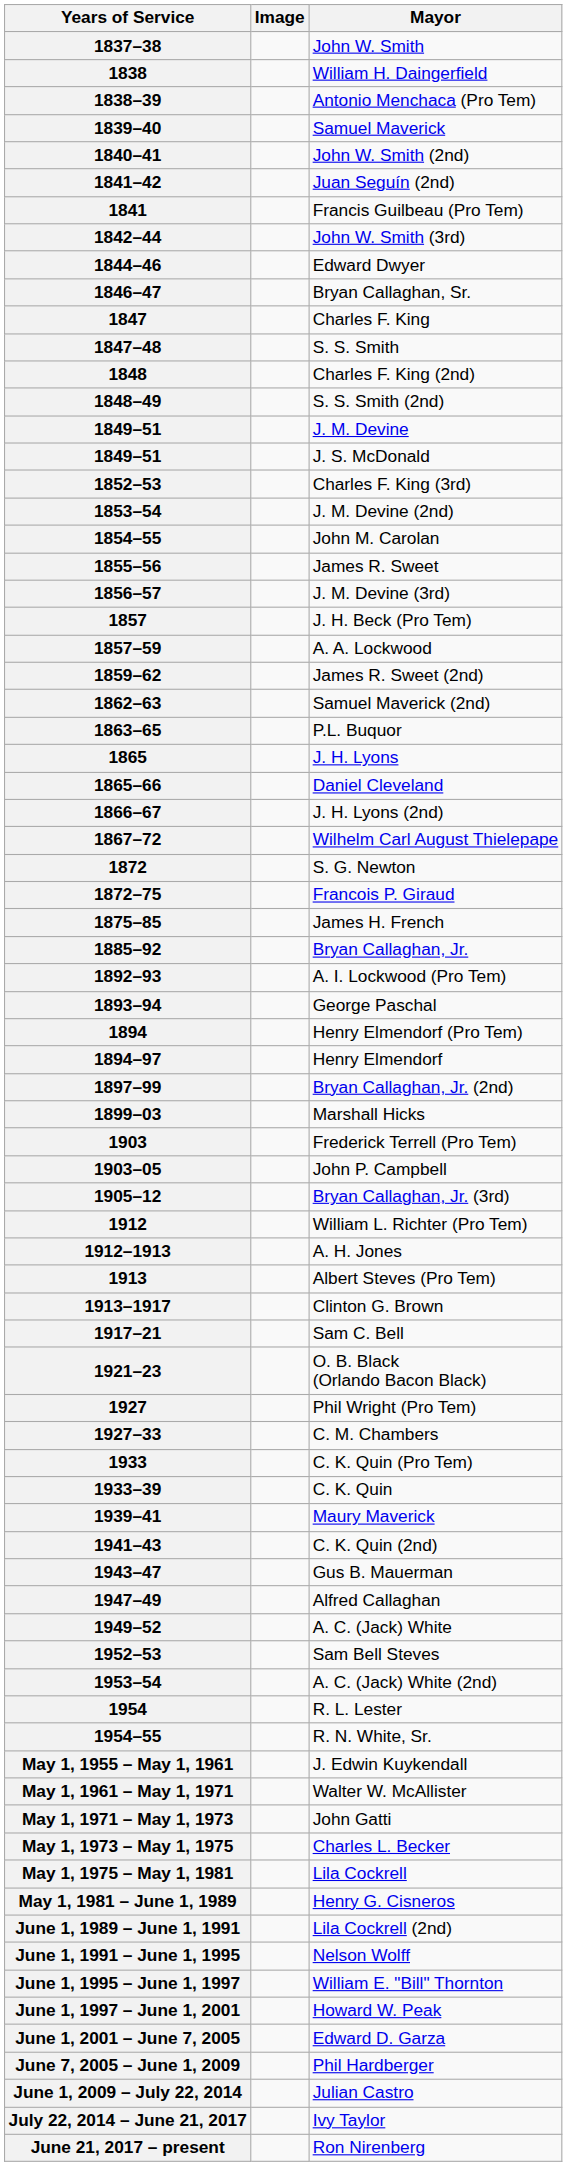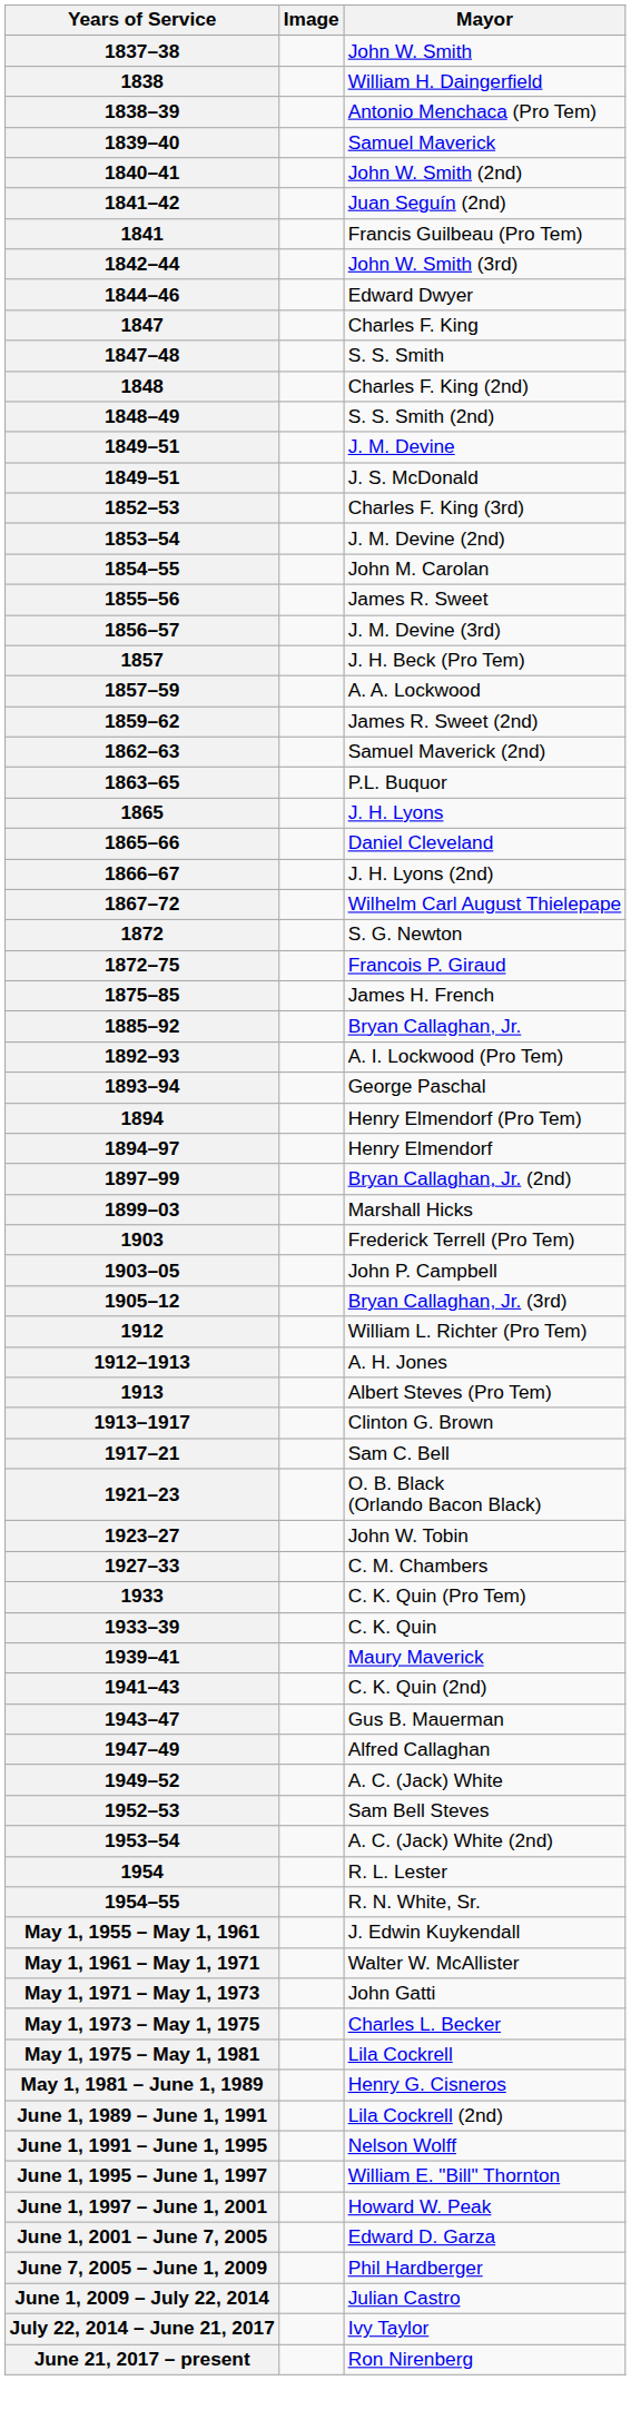 <table class="wikitable" style="text-align:left" border="1">
 <tr>
 <th>Years of Service</th>
 <th>Image</th>
 <th>Mayor</th>
 </tr>
 <tr>
 <th>1837–38</th>
 <td></td>
 <td><a href='#'>John W. Smith</a></td>
 </tr>
 <tr>
 <th>1838</th>
 <td></td>
 <td><a href='#'>William H. Daingerfield</a></td>
 </tr>
 <tr>
 <th>1838–39</th>
 <td></td>
 <td><a href='#'>Antonio Menchaca</a> (Pro Tem)</td>
 </tr>
 <tr>
 <th>1839–40</th>
 <td></td>
 <td><a href='#'>Samuel Maverick</a></td>
 </tr>
 <tr>
 <th>1840–41</th>
 <td></td>
 <td><a href='#'>John W. Smith</a> (2nd)</td>
 </tr>
 <tr>
 <th>1841–42</th>
 <td></td>
 <td><a href='#'>Juan Seguín</a> (2nd)</td>
 </tr>
 <tr>
 <th>1841</th>
 <td></td>
 <td>Francis Guilbeau (Pro Tem)</td>
 </tr>
 <tr>
 <th>1842–44</th>
 <td></td>
 <td><a href='#'>John W. Smith</a>  (3rd)</td>
 </tr>
 <tr>
 <th>1844–46</th>
 <td></td>
 <td>Edward Dwyer</td>
-</tr>
-<tr>
-<th>1846–47</th>
-<td></td>
-<td>Bryan Callaghan, Sr.</td>
 </tr>
 <tr>
 <th>1847</th>
 <td></td>
 <td>Charles F. King</td>
 </tr>
 <tr>
 <th>1847–48</th>
 <td></td>
 <td>S. S. Smith</td>
 </tr>
 <tr>
 <th>1848</th>
 <td></td>
 <td>Charles F. King (2nd)</td>
 </tr>
 <tr>
 <th>1848–49</th>
 <td></td>
 <td>S. S. Smith (2nd)</td>
 </tr>
 <tr>
 <th>1849–51</th>
 <td></td>
 <td><a href='#'>J. M. Devine</a></td>
 </tr>
 <tr>
 <th>1849–51</th>
 <td></td>
 <td>J. S. McDonald</td>
 </tr>
 <tr>
 <th>1852–53</th>
 <td></td>
 <td>Charles F. King (3rd)</td>
 </tr>
 <tr>
 <th>1853–54</th>
 <td></td>
 <td>J. M. Devine (2nd)</td>
 </tr>
 <tr>
 <th>1854–55</th>
 <td></td>
 <td>John M. Carolan</td>
 </tr>
 <tr>
 <th>1855–56</th>
 <td></td>
 <td>James R. Sweet</td>
 </tr>
 <tr>
 <th>1856–57</th>
 <td></td>
 <td>J. M. Devine (3rd)</td>
 </tr>
 <tr>
 <th>1857</th>
 <td></td>
 <td>J. H. Beck (Pro Tem)</td>
 </tr>
 <tr>
 <th>1857–59</th>
 <td></td>
 <td>A. A. Lockwood</td>
 </tr>
 <tr>
 <th>1859–62</th>
 <td></td>
 <td>James R. Sweet (2nd)</td>
 </tr>
 <tr>
 <th>1862–63</th>
 <td></td>
 <td>Samuel Maverick (2nd)</td>
 </tr>
 <tr>
 <th>1863–65</th>
 <td></td>
 <td>P.L. Buquor</td>
 </tr>
 <tr>
 <th>1865</th>
 <td></td>
 <td><a href='#'>J. H. Lyons</a></td>
 </tr>
 <tr>
 <th>1865–66</th>
 <td></td>
 <td><a href='#'>Daniel Cleveland</a></td>
 </tr>
 <tr>
 <th>1866–67</th>
 <td></td>
 <td>J. H. Lyons (2nd)</td>
 </tr>
 <tr>
 <th>1867–72</th>
 <td></td>
 <td><a href='#'>Wilhelm Carl August Thielepape</a></td>
 </tr>
 <tr>
 <th>1872</th>
 <td></td>
 <td>S. G. Newton</td>
 </tr>
 <tr>
 <th>1872–75</th>
 <td></td>
 <td><a href='#'>Francois P. Giraud</a></td>
 </tr>
 <tr>
 <th>1875–85</th>
 <td></td>
 <td>James H. French</td>
 </tr>
 <tr>
 <th>1885–92</th>
 <td></td>
 <td><a href='#'>Bryan Callaghan, Jr.</a></td>
 </tr>
 <tr>
 <th>1892–93</th>
 <td></td>
 <td>A. I. Lockwood (Pro Tem)</td>
 </tr>
 <tr>
 <th>1893–94</th>
 <td></td>
 <td>George Paschal</td>
 </tr>
 <tr>
 <th>1894</th>
 <td></td>
 <td>Henry Elmendorf (Pro Tem)</td>
 </tr>
 <tr>
 <th>1894–97</th>
 <td></td>
 <td>Henry Elmendorf</td>
 </tr>
 <tr>
 <th>1897–99</th>
 <td></td>
 <td><a href='#'>Bryan Callaghan, Jr.</a> (2nd)</td>
 </tr>
 <tr>
 <th>1899–03</th>
 <td></td>
 <td>Marshall Hicks</td>
 </tr>
 <tr>
 <th>1903</th>
 <td></td>
 <td>Frederick Terrell (Pro Tem)</td>
 </tr>
 <tr>
 <th>1903–05</th>
 <td></td>
 <td>John P. Campbell</td>
 </tr>
 <tr>
 <th>1905–12</th>
 <td></td>
 <td><a href='#'>Bryan Callaghan, Jr.</a> (3rd)</td>
 </tr>
 <tr>
 <th>1912</th>
 <td></td>
 <td>William L. Richter (Pro Tem)</td>
 </tr>
 <tr>
 <th>1912–1913</th>
 <td></td>
 <td>A. H. Jones</td>
 </tr>
 <tr>
 <th>1913</th>
 <td></td>
 <td>Albert Steves (Pro Tem)</td>
 </tr>
 <tr>
 <th>1913–1917</th>
 <td></td>
 <td>Clinton G. Brown</td>
 </tr>
 <tr>
 <th>1917–21</th>
 <td></td>
 <td>Sam C. Bell</td>
 </tr>
 <tr>
 <th>1921–23</th>
 <td></td>
 <td>O. B. Black<br>(Orlando Bacon Black)</td>
 </tr>
 <tr>
-<th>1927</th>
+<th>1923–27</th>
 <td></td>
-<td>Phil Wright (Pro Tem)</td>
+<td>John W. Tobin</td>
 </tr>
 <tr>
 <th>1927–33</th>
 <td></td>
 <td>C. M. Chambers</td>
 </tr>
 <tr>
 <th>1933</th>
 <td></td>
 <td>C. K. Quin (Pro Tem)</td>
 </tr>
 <tr>
 <th>1933–39</th>
 <td></td>
 <td>C. K. Quin</td>
 </tr>
 <tr>
 <th>1939–41</th>
 <td></td>
 <td><a href='#'>Maury Maverick</a></td>
 </tr>
 <tr>
 <th>1941–43</th>
 <td></td>
 <td>C. K. Quin (2nd)</td>
 </tr>
 <tr>
 <th>1943–47</th>
 <td></td>
 <td>Gus B. Mauerman</td>
 </tr>
 <tr>
 <th>1947–49</th>
 <td></td>
 <td>Alfred Callaghan</td>
 </tr>
 <tr>
 <th>1949–52</th>
 <td></td>
 <td>A. C. (Jack) White</td>
 </tr>
 <tr>
 <th>1952–53</th>
 <td></td>
 <td>Sam Bell Steves</td>
 </tr>
 <tr>
 <th>1953–54</th>
 <td></td>
 <td>A. C. (Jack) White (2nd)</td>
 </tr>
 <tr>
 <th>1954</th>
 <td></td>
 <td>R. L. Lester</td>
 </tr>
 <tr>
 <th>1954–55</th>
 <td></td>
 <td>R. N. White, Sr.</td>
 </tr>
 <tr>
 <th>May 1, 1955 – May 1, 1961</th>
 <td></td>
 <td>J. Edwin Kuykendall</td>
 </tr>
 <tr>
 <th>May 1, 1961 – May 1, 1971</th>
 <td></td>
 <td>Walter W. McAllister</td>
 </tr>
 <tr>
 <th>May 1, 1971 – May 1, 1973</th>
 <td></td>
 <td>John Gatti</td>
 </tr>
 <tr>
 <th>May 1, 1973 – May 1, 1975</th>
 <td></td>
 <td><a href='#'>Charles L. Becker</a></td>
 </tr>
 <tr>
 <th>May 1, 1975 – May 1, 1981</th>
 <td></td>
 <td><a href='#'>Lila Cockrell</a></td>
 </tr>
 <tr>
 <th>May 1, 1981 – June 1, 1989</th>
 <td></td>
 <td><a href='#'>Henry G. Cisneros</a></td>
 </tr>
 <tr>
 <th>June 1, 1989 – June 1, 1991</th>
 <td></td>
 <td><a href='#'>Lila Cockrell</a> (2nd)</td>
 </tr>
 <tr>
 <th>June 1, 1991 – June 1, 1995</th>
 <td></td>
 <td><a href='#'>Nelson Wolff</a></td>
 </tr>
 <tr>
 <th>June 1, 1995 – June 1, 1997</th>
 <td></td>
 <td><a href='#'>William E. "Bill" Thornton</a></td>
 </tr>
 <tr>
 <th>June 1, 1997 – June 1, 2001</th>
 <td></td>
 <td><a href='#'>Howard W. Peak</a></td>
 </tr>
 <tr>
 <th>June 1, 2001 – June 7, 2005</th>
 <td></td>
 <td><a href='#'>Edward D. Garza</a></td>
 </tr>
 <tr>
 <th>June 7, 2005 – June 1, 2009</th>
 <td></td>
 <td><a href='#'>Phil Hardberger</a></td>
 </tr>
 <tr>
 <th>June 1, 2009 – July 22, 2014</th>
 <td></td>
 <td><a href='#'>Julian Castro</a></td>
 </tr>
 <tr>
 <th>July 22, 2014 – June 21, 2017</th>
 <td></td>
 <td><a href='#'>Ivy Taylor</a></td>
 </tr>
 <tr>
 <th>June 21, 2017 – present</th>
 <td></td>
 <td><a href='#'>Ron Nirenberg</a></td>
 </tr>
 </table>
